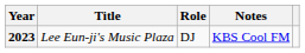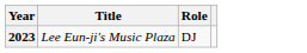 <table class="wikitable plainrowheaders sortable">
 <tr>
 <th scope="col">Year</th>
 <th scope="col">Title</th>
 <th scope="col">Role</th>
-<th scope="col">Notes</th>
 <th scope="col" class="unsortable"></th>
 </tr>
 <tr>
 <th scope="row">2023</th>
 <td><em>Lee Eun-ji's Music Plaza</em></td>
 <td>DJ</td>
-<td><a href='#'>KBS Cool FM</a></td>
 <td style="text-align:center"></td>
 </tr>
 </table>
